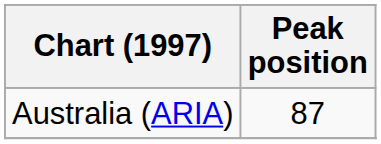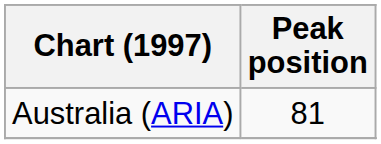 <table class="wikitable sortable">
 <tr>
 <th>Chart (1997)</th>
 <th>Peak <br>position</th>
 </tr>
 <tr>
 <td align="left">Australia (<a href='#'>ARIA</a>)</td>
-<td style="text-align:center;">87</td>
+<td style="text-align:center;">81</td>
 </tr>
 <tr>
 </tr>
 <tr>
 </tr>
 <tr>
 </tr>
 </table>
